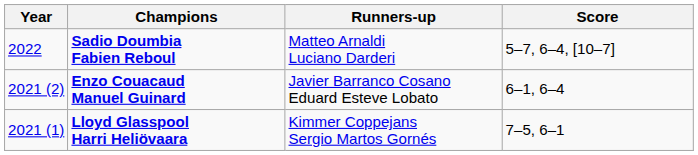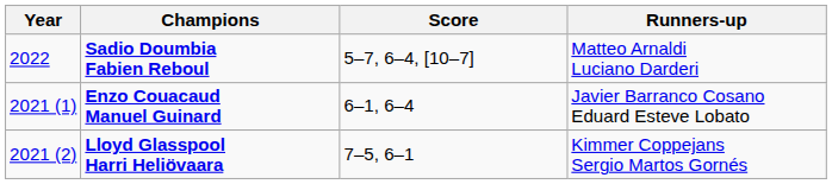 <table class="wikitable" style="font-size:90%">
 <tr>
 <th>Year</th>
 <th width="200">Champions</th>
+<th width="175">Score</th>
 <th width="200">Runners-up</th>
-<th width="175">Score</th>
 </tr>
 <tr>
 <td><a href='#'>2022</a></td>
 <td> <strong><a href='#'>Sadio Doumbia</a></strong><br> <strong><a href='#'>Fabien Reboul</a></strong></td>
+<td>5–7, 6–4, [10–7]</td>
 <td> <a href='#'>Matteo Arnaldi</a><br> <a href='#'>Luciano Darderi</a></td>
-<td>5–7, 6–4, [10–7]</td>
+</tr>
+<tr>
+<td><a href='#'>2021 (1)</a></td>
+<td> <strong><a href='#'>Enzo Couacaud</a></strong><br> <strong><a href='#'>Manuel Guinard</a></strong></td>
+<td>6–1, 6–4</td>
+<td> <a href='#'>Javier Barranco Cosano</a><br> Eduard Esteve Lobato</td>
 </tr>
 <tr>
 <td><a href='#'>2021 (2)</a></td>
-<td> <strong><a href='#'>Enzo Couacaud</a></strong><br> <strong><a href='#'>Manuel Guinard</a></strong></td>
-<td> <a href='#'>Javier Barranco Cosano</a><br> Eduard Esteve Lobato</td>
-<td>6–1, 6–4</td>
-</tr>
-<tr>
-<td><a href='#'>2021 (1)</a></td>
 <td> <strong><a href='#'>Lloyd Glasspool</a></strong><br> <strong><a href='#'>Harri Heliövaara</a></strong></td>
+<td>7–5, 6–1</td>
 <td> <a href='#'>Kimmer Coppejans</a><br> <a href='#'>Sergio Martos Gornés</a></td>
-<td>7–5, 6–1</td>
 </tr>
 </table>
